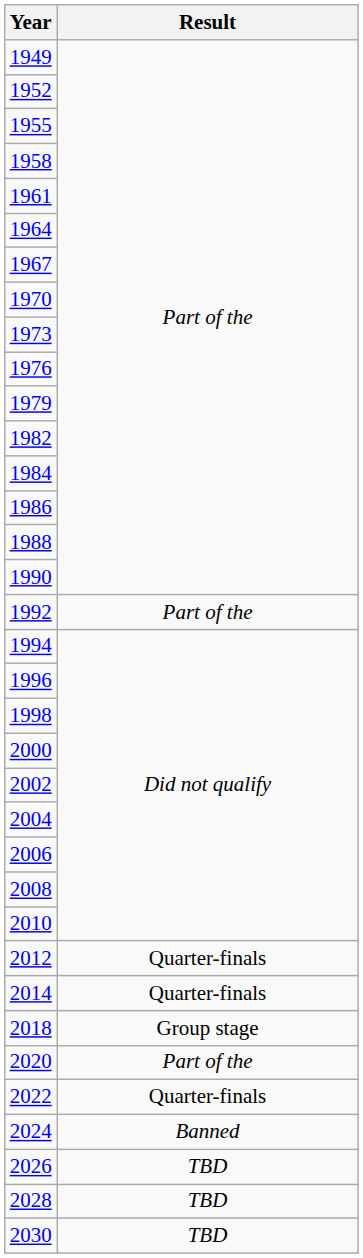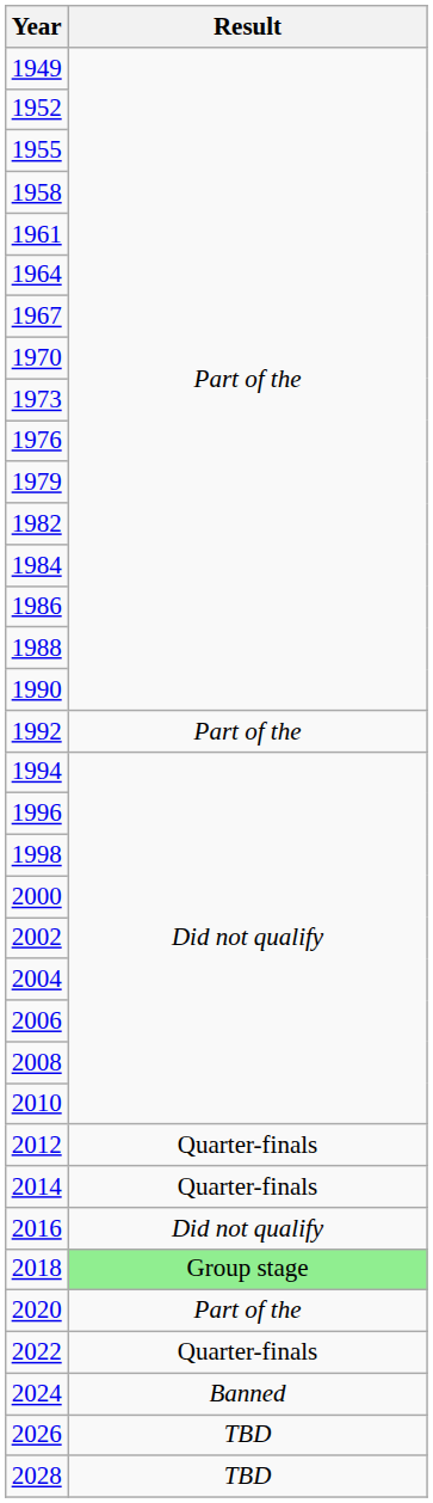 <table class="wikitable" style="text-align: center; font-size:90%">
 <tr>
 <th>Year</th>
 <th style="width:200px">Result</th>
 </tr>
 <tr>
 <td> <a href='#'>1949</a></td>
 <td rowspan="16"><em>Part of the </em></td>
 </tr>
 <tr>
 <td> <a href='#'>1952</a></td>
 </tr>
 <tr>
 <td> <a href='#'>1955</a></td>
 </tr>
 <tr>
 <td> <a href='#'>1958</a></td>
 </tr>
 <tr>
 <td> <a href='#'>1961</a></td>
 </tr>
 <tr>
 <td> <a href='#'>1964</a></td>
 </tr>
 <tr>
 <td> <a href='#'>1967</a></td>
 </tr>
 <tr>
 <td> <a href='#'>1970</a></td>
 </tr>
 <tr>
 <td> <a href='#'>1973</a></td>
 </tr>
 <tr>
 <td> <a href='#'>1976</a></td>
 </tr>
 <tr>
 <td> <a href='#'>1979</a></td>
 </tr>
 <tr>
 <td> <a href='#'>1982</a></td>
 </tr>
 <tr>
 <td> <a href='#'>1984</a></td>
 </tr>
 <tr>
 <td> <a href='#'>1986</a></td>
 </tr>
 <tr>
 <td> <a href='#'>1988</a></td>
 </tr>
 <tr>
 <td> <a href='#'>1990</a></td>
 </tr>
 <tr>
 <td> <a href='#'>1992</a></td>
 <td><em>Part of the </em></td>
 </tr>
 <tr>
 <td> <a href='#'>1994</a></td>
 <td rowspan="9"><em>Did not qualify</em></td>
 </tr>
 <tr>
 <td> <a href='#'>1996</a></td>
 </tr>
 <tr>
 <td> <a href='#'>1998</a></td>
 </tr>
 <tr>
 <td> <a href='#'>2000</a></td>
 </tr>
 <tr>
 <td> <a href='#'>2002</a></td>
 </tr>
 <tr>
 <td> <a href='#'>2004</a></td>
 </tr>
 <tr>
 <td> <a href='#'>2006</a></td>
 </tr>
 <tr>
 <td> <a href='#'>2008</a></td>
 </tr>
 <tr>
 <td> <a href='#'>2010</a></td>
 </tr>
 <tr>
 <td> <a href='#'>2012</a></td>
 <td>Quarter-finals</td>
 </tr>
 <tr>
 <td> <a href='#'>2014</a></td>
 <td>Quarter-finals</td>
 </tr>
 <tr>
+<td> <a href='#'>2016</a></td>
+<td><em>Did not qualify</em></td>
+</tr>
+<tr>
 <td> <a href='#'>2018</a></td>
-<td>Group stage</td>
+<td style="background: lightgreen;">Group stage</td>
 </tr>
 <tr>
 <td> <a href='#'>2020</a></td>
 <td><em>Part of the </em></td>
 </tr>
 <tr>
 <td> <a href='#'>2022</a></td>
 <td>Quarter-finals</td>
 </tr>
 <tr>
 <td> <a href='#'>2024</a></td>
 <td><em>Banned</em></td>
 </tr>
 <tr>
 <td> <a href='#'>2026</a></td>
 <td><em>TBD</em></td>
 </tr>
 <tr>
 <td> <a href='#'>2028</a></td>
 <td><em>TBD</em></td>
 </tr>
-<tr>
-<td> <a href='#'>2030</a></td>
-<td><em>TBD</em></td>
-</tr>
 </table>
